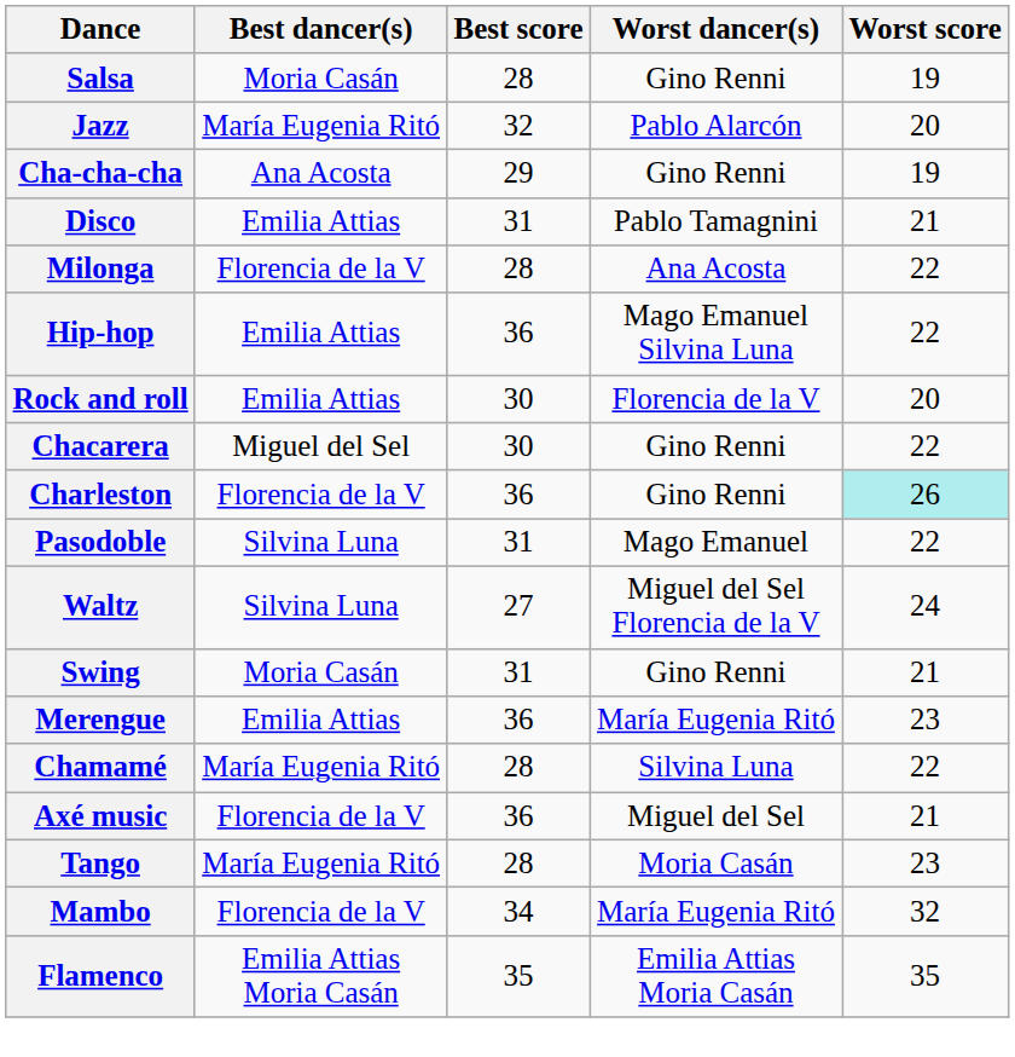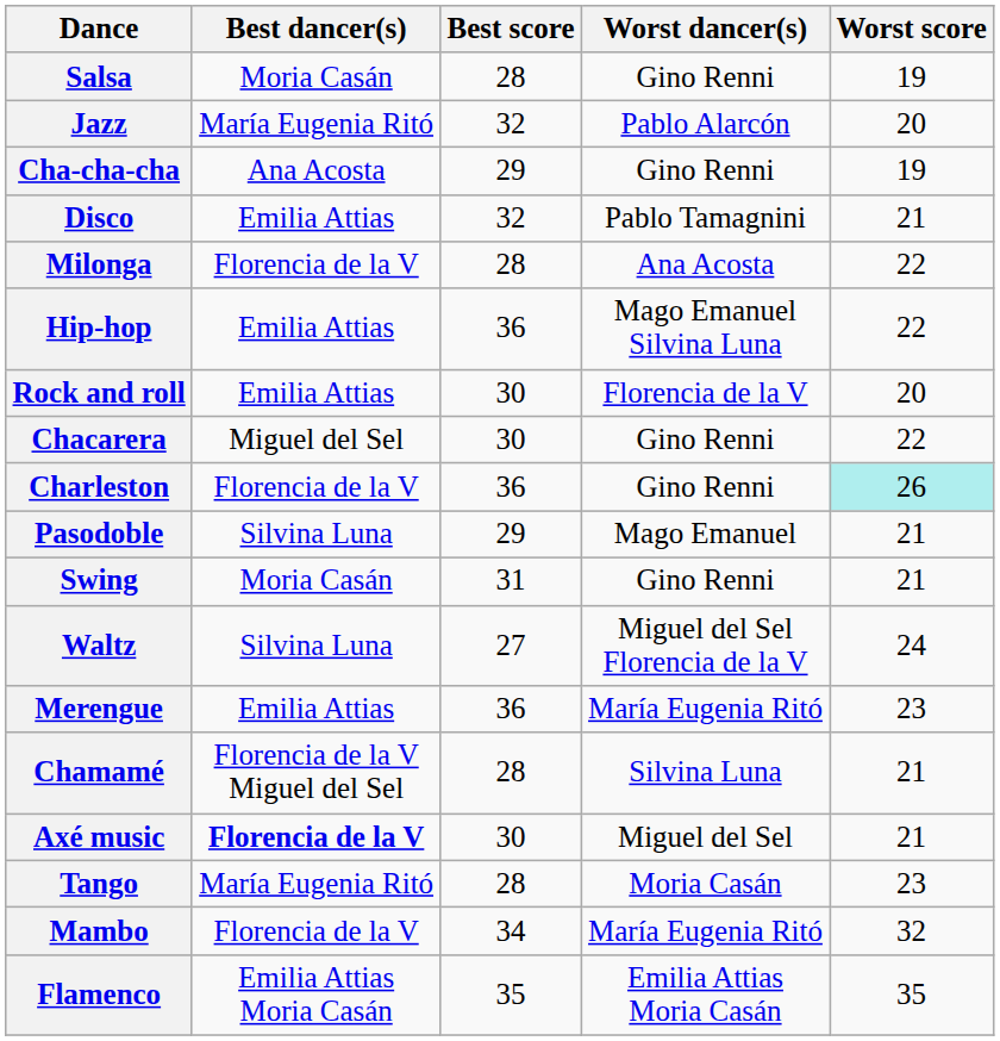 <table class="wikitable sortable" style="text-align:center;">
 <tr>
 <th>Dance</th>
 <th class="sortable">Best dancer(s)</th>
 <th>Best score</th>
 <th class="sortable">Worst dancer(s)</th>
 <th>Worst score</th>
 </tr>
 <tr>
 <th><a href='#'>Salsa</a></th>
 <td><a href='#'>Moria Casán</a></td>
 <td>28</td>
 <td>Gino Renni</td>
 <td>19</td>
 </tr>
 <tr>
 <th><a href='#'>Jazz</a></th>
 <td><a href='#'>María Eugenia Ritó</a></td>
 <td>32</td>
 <td><a href='#'>Pablo Alarcón</a></td>
 <td>20</td>
 </tr>
 <tr>
 <th><a href='#'>Cha-cha-cha</a></th>
 <td><a href='#'>Ana Acosta</a></td>
 <td>29</td>
 <td>Gino Renni</td>
 <td>19</td>
 </tr>
 <tr>
 <th><a href='#'>Disco</a></th>
 <td><a href='#'>Emilia Attias</a></td>
-<td>31</td>
+<td>32</td>
 <td>Pablo Tamagnini</td>
 <td>21</td>
 </tr>
 <tr>
 <th><a href='#'>Milonga</a></th>
 <td><a href='#'>Florencia de la V</a></td>
 <td>28</td>
 <td><a href='#'>Ana Acosta</a></td>
 <td>22</td>
 </tr>
 <tr>
 <th><a href='#'>Hip-hop</a></th>
 <td><a href='#'>Emilia Attias</a></td>
 <td>36</td>
 <td>Mago Emanuel<br><a href='#'>Silvina Luna</a></td>
 <td>22</td>
 </tr>
 <tr>
 <th><a href='#'>Rock and roll</a></th>
 <td><a href='#'>Emilia Attias</a></td>
 <td>30</td>
 <td><a href='#'>Florencia de la V</a></td>
 <td>20</td>
 </tr>
 <tr>
 <th><a href='#'>Chacarera</a></th>
 <td>Miguel del Sel</td>
 <td>30</td>
 <td>Gino Renni</td>
 <td>22</td>
 </tr>
 <tr>
 <th><a href='#'>Charleston</a></th>
 <td><a href='#'>Florencia de la V</a></td>
 <td>36</td>
 <td>Gino Renni</td>
 <td style="background: paleturquoise;">26</td>
 </tr>
 <tr>
 <th><a href='#'>Pasodoble</a></th>
 <td><a href='#'>Silvina Luna</a></td>
+<td>29</td>
+<td>Mago Emanuel</td>
+<td>21</td>
+</tr>
+<tr>
+<th><a href='#'>Swing</a></th>
+<td><a href='#'>Moria Casán</a></td>
 <td>31</td>
-<td>Mago Emanuel</td>
-<td>22</td>
+<td>Gino Renni</td>
+<td>21</td>
 </tr>
 <tr>
 <th><a href='#'>Waltz</a></th>
 <td><a href='#'>Silvina Luna</a></td>
 <td>27</td>
 <td>Miguel del Sel<br><a href='#'>Florencia de la V</a></td>
 <td>24</td>
-</tr>
-<tr>
-<th><a href='#'>Swing</a></th>
-<td><a href='#'>Moria Casán</a></td>
-<td>31</td>
-<td>Gino Renni</td>
-<td>21</td>
 </tr>
 <tr>
 <th><a href='#'>Merengue</a></th>
 <td><a href='#'>Emilia Attias</a></td>
 <td>36</td>
 <td><a href='#'>María Eugenia Ritó</a></td>
 <td>23</td>
 </tr>
 <tr>
 <th><a href='#'>Chamamé</a></th>
-<td><a href='#'>María Eugenia Ritó</a></td>
+<td><a href='#'>Florencia de la V</a><br>Miguel del Sel</td>
 <td>28</td>
 <td><a href='#'>Silvina Luna</a></td>
-<td>22</td>
+<td>21</td>
 </tr>
 <tr>
 <th><a href='#'>Axé music</a></th>
-<td><a href='#'>Florencia de la V</a></td>
-<td>36</td>
+<td><strong><a href='#'>Florencia de la V</a></strong></td>
+<td>30</td>
 <td>Miguel del Sel</td>
 <td>21</td>
 </tr>
 <tr>
 <th><a href='#'>Tango</a></th>
 <td><a href='#'>María Eugenia Ritó</a></td>
 <td>28</td>
 <td><a href='#'>Moria Casán</a></td>
 <td>23</td>
 </tr>
 <tr>
 <th><a href='#'>Mambo</a></th>
 <td><a href='#'>Florencia de la V</a></td>
 <td>34</td>
 <td><a href='#'>María Eugenia Ritó</a></td>
 <td>32</td>
 </tr>
 <tr>
 <th><a href='#'>Flamenco</a></th>
 <td><a href='#'>Emilia Attias</a><br><a href='#'>Moria Casán</a></td>
 <td>35</td>
 <td><a href='#'>Emilia Attias</a><br><a href='#'>Moria Casán</a></td>
 <td>35</td>
 </tr>
 </table>
